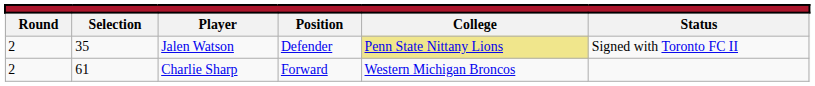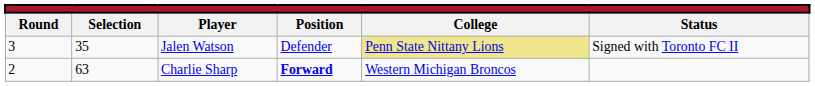 <table class="wikitable sortable" style="width:95%; text-align:center; font-size:90%; text-align:left;">
 <tr style="border-spacing: 2px; border: 2px solid black;">
 <td colspan="6" border="#000000" style="color:#000; background:#ac162c; text-align:center;"><strong></strong></td>
 </tr>
 <tr>
 <th>Round</th>
 <th>Selection</th>
 <th>Player</th>
 <th>Position</th>
 <th>College</th>
 <th>Status</th>
 </tr>
 <tr>
-<td>2</td>
+<td>3</td>
 <td>35</td>
 <td> <a href='#'>Jalen Watson</a></td>
 <td><a href='#'>Defender</a></td>
 <td style="background: khaki;"><a href='#'>Penn State Nittany Lions</a></td>
 <td>Signed with <a href='#'>Toronto FC II</a></td>
 </tr>
 <tr>
 <td>2</td>
-<td>61</td>
+<td>63</td>
 <td> <a href='#'>Charlie Sharp</a></td>
-<td><a href='#'>Forward</a></td>
+<td><strong><a href='#'>Forward</a></strong></td>
 <td><a href='#'>Western Michigan Broncos</a></td>
 <td></td>
 </tr>
 </table>
